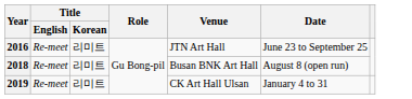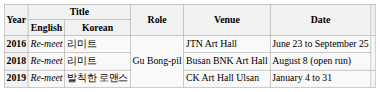 <table class="wikitable sortable plainrowheaders">
 <tr>
 <th scope="col" rowspan="2">Year</th>
 <th scope="col" colspan="2">Title</th>
 <th scope="col" rowspan="2">Role</th>
 <th scope="col" rowspan="2">Venue</th>
 <th scope="col" rowspan="2">Date</th>
 <th scope="col" rowspan="2" class="unsortable"></th>
 </tr>
 <tr>
 <th>English</th>
 <th>Korean</th>
 </tr>
 <tr>
 <th scope="row">2016</th>
 <td><em>Re-meet</em></td>
 <td>리미트</td>
 <td rowspan="3">Gu Bong-pil</td>
 <td>JTN Art Hall</td>
 <td>June 23 to September 25</td>
 <td rowspan="2"></td>
 </tr>
 <tr>
 <th scope="row">2018</th>
 <td><em>Re-meet</em></td>
 <td>리미트</td>
 <td>Busan BNK Art Hall</td>
 <td>August 8 (open run)</td>
 </tr>
 <tr>
 <th scope="row">2019</th>
 <td><em>Re-meet</em></td>
-<td>리미트</td>
+<td>발칙한 로맨스</td>
 <td>CK Art Hall Ulsan</td>
 <td>January 4 to 31</td>
 <td></td>
 </tr>
 </table>
